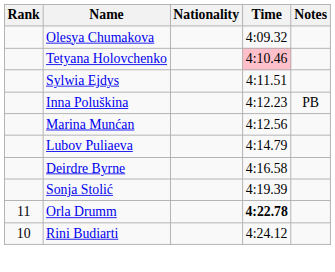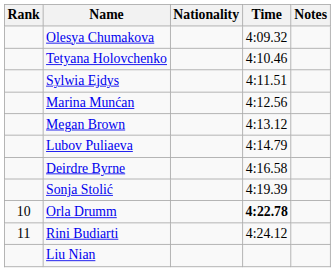 <table class="wikitable sortable" style="text-align:center">
 <tr>
 <th>Rank</th>
 <th>Name</th>
 <th>Nationality</th>
 <th>Time</th>
 <th>Notes</th>
 </tr>
 <tr>
 <td></td>
 <td align=left><a href='#'>Olesya Chumakova</a></td>
 <td align=left></td>
 <td>4:09.32</td>
 <td></td>
 </tr>
 <tr>
 <td></td>
 <td align=left><a href='#'>Tetyana Holovchenko</a></td>
 <td align=left></td>
-<td style="background: pink;">4:10.46</td>
+<td>4:10.46</td>
 <td></td>
 </tr>
 <tr>
 <td></td>
 <td align=left><a href='#'>Sylwia Ejdys</a></td>
 <td align=left></td>
 <td>4:11.51</td>
 <td></td>
 </tr>
 <tr>
 <td></td>
-<td align=left><a href='#'>Inna Poluškina</a></td>
+<td align=left><a href='#'>Marina Munćan</a></td>
 <td align=left></td>
-<td>4:12.23</td>
-<td>PB</td>
+<td>4:12.56</td>
+<td></td>
 </tr>
 <tr>
 <td></td>
-<td align=left><a href='#'>Marina Munćan</a></td>
+<td align=left><a href='#'>Megan Brown</a></td>
 <td align=left></td>
-<td>4:12.56</td>
+<td>4:13.12</td>
 <td></td>
 </tr>
 <tr>
 <td></td>
 <td align=left><a href='#'>Lubov Puliaeva</a></td>
 <td align=left></td>
 <td>4:14.79</td>
 <td></td>
 </tr>
 <tr>
 <td></td>
 <td align=left><a href='#'>Deirdre Byrne</a></td>
 <td align=left></td>
 <td>4:16.58</td>
 <td></td>
 </tr>
 <tr>
 <td></td>
 <td align=left><a href='#'>Sonja Stolić</a></td>
 <td align=left></td>
 <td>4:19.39</td>
 <td></td>
 </tr>
 <tr>
-<td>11</td>
+<td>10</td>
 <td align=left><a href='#'>Orla Drumm</a></td>
 <td align=left></td>
 <td><strong>4:22.78</strong></td>
 <td></td>
 </tr>
 <tr>
-<td>10</td>
+<td>11</td>
 <td align=left><a href='#'>Rini Budiarti</a></td>
 <td align=left></td>
 <td>4:24.12</td>
 <td></td>
 </tr>
+<tr>
+<td></td>
+<td align=left><a href='#'>Liu Nian</a></td>
+<td align=left></td>
+<td></td>
+<td></td>
+</tr>
 </table>
